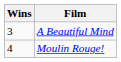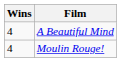 <table class="wikitable">
 <tr>
 <th>Wins</th>
 <th>Film</th>
 </tr>
 <tr>
-<td>3</td>
+<td>4</td>
 <td><em><a href='#'>A Beautiful Mind</a></em></td>
 </tr>
 <tr>
 <td>4</td>
 <td><em><a href='#'>Moulin Rouge!</a></em></td>
 </tr>
 </table>
